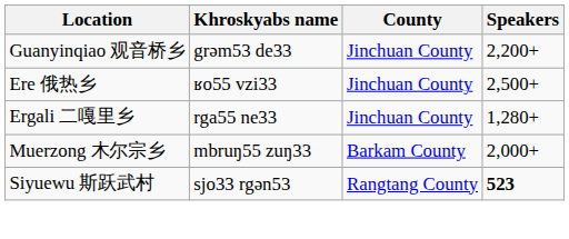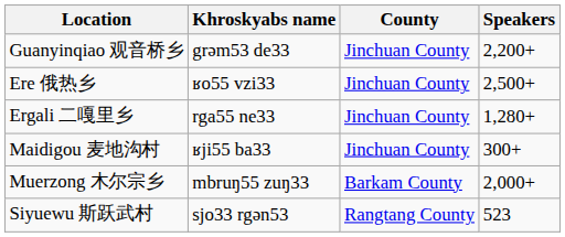 <table class="wikitable sortable">
 <tr>
 <th>Location</th>
 <th>Khroskyabs name</th>
 <th>County</th>
 <th>Speakers</th>
 </tr>
 <tr>
 <td>Guanyinqiao 观音桥乡</td>
 <td>grəm53 de33</td>
 <td><a href='#'>Jinchuan County</a></td>
 <td>2,200+</td>
 </tr>
 <tr>
 <td>Ere 俄热乡</td>
 <td>ʁo55 vzi33</td>
 <td><a href='#'>Jinchuan County</a></td>
 <td>2,500+</td>
 </tr>
 <tr>
 <td>Ergali 二嘎里乡</td>
 <td>rga55 ne33</td>
 <td><a href='#'>Jinchuan County</a></td>
 <td>1,280+</td>
 </tr>
 <tr>
+<td>Maidigou 麦地沟村</td>
+<td>ʁji55 ba33</td>
+<td><a href='#'>Jinchuan County</a></td>
+<td>300+</td>
+</tr>
+<tr>
 <td>Muerzong 木尔宗乡</td>
 <td>mbruŋ55 zuŋ33</td>
 <td><a href='#'>Barkam County</a></td>
 <td>2,000+</td>
 </tr>
 <tr>
 <td>Siyuewu 斯跃武村</td>
 <td>sjo33 rgən53</td>
 <td><a href='#'>Rangtang County</a></td>
-<td><strong>523</strong></td>
+<td>523</td>
 </tr>
 </table>
